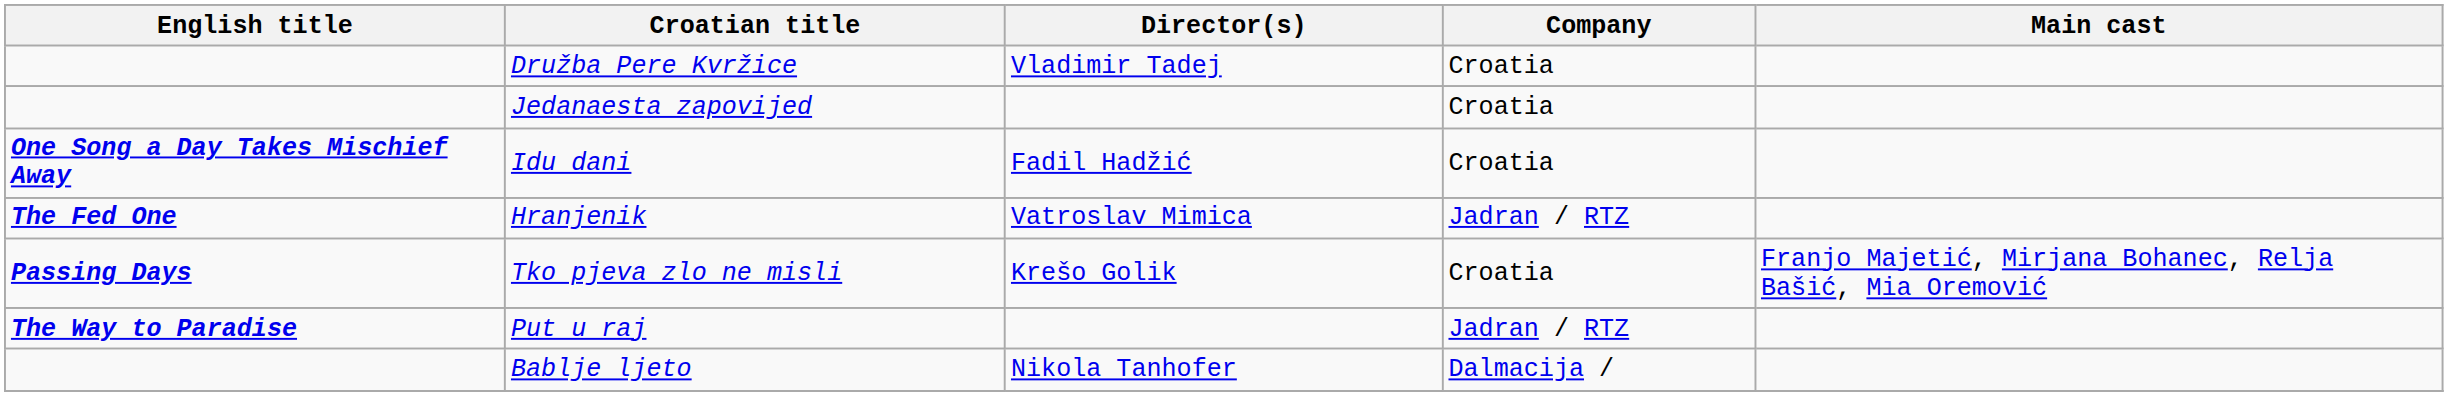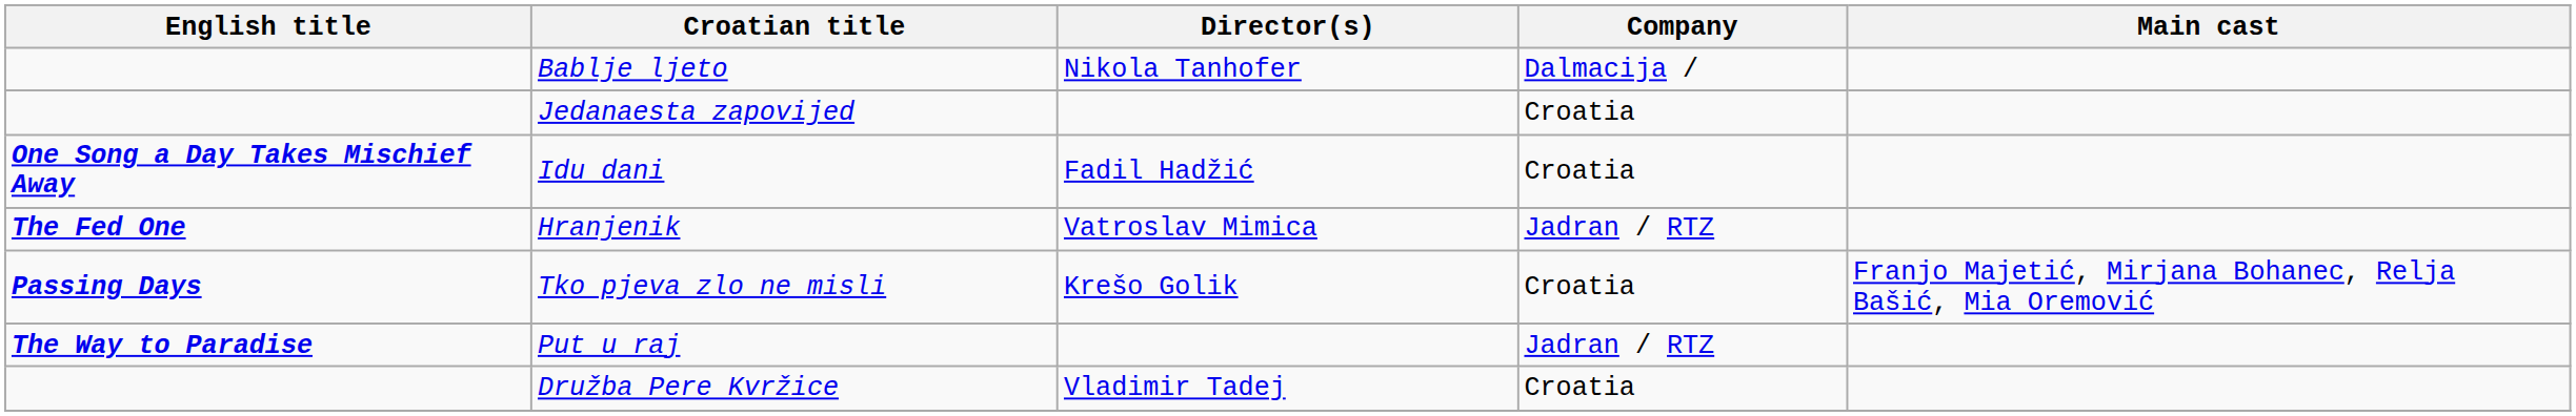 <table class="wikitable" width= "100%">
 <tr>
 <th width=16%>English title</th>
 <th width=16%>Croatian title</th>
 <th width=14%>Director(s)</th>
 <th width=10%>Company</th>
 <th width=22%>Main cast</th>
 </tr>
 <tr>
 <td><strong><em> </em></strong></td>
-<td><em><a href='#'>Družba Pere Kvržice</a></em></td>
-<td><a href='#'>Vladimir Tadej</a></td>
-<td>Croatia </td>
+<td><em><a href='#'>Bablje ljeto</a></em></td>
+<td><a href='#'>Nikola Tanhofer</a></td>
+<td><a href='#'>Dalmacija</a> /  </td>
 <td></td>
 </tr>
 <tr>
 <td><strong><em> </em></strong></td>
 <td><em><a href='#'>Jedanaesta zapovijed</a></em></td>
 <td></td>
 <td>Croatia </td>
 <td></td>
 </tr>
 <tr>
 <td><strong><em><a href='#'>One Song a Day Takes Mischief Away</a></em></strong></td>
 <td><em><a href='#'>Idu dani</a></em></td>
 <td><a href='#'>Fadil Hadžić</a></td>
 <td>Croatia </td>
 <td></td>
 </tr>
 <tr>
 <td><strong><em><a href='#'>The Fed One</a></em></strong></td>
 <td><em><a href='#'>Hranjenik</a></em></td>
 <td><a href='#'>Vatroslav Mimica</a></td>
 <td><a href='#'>Jadran</a> / <a href='#'>RTZ</a></td>
 <td></td>
 </tr>
 <tr>
 <td><strong><em><a href='#'>Passing Days</a></em></strong></td>
 <td><em><a href='#'>Tko pjeva zlo ne misli</a></em></td>
 <td><a href='#'>Krešo Golik</a></td>
 <td>Croatia </td>
 <td><a href='#'>Franjo Majetić</a>, <a href='#'>Mirjana Bohanec</a>, <a href='#'>Relja Bašić</a>, <a href='#'>Mia Oremović</a></td>
 </tr>
 <tr>
 <td><strong><em><a href='#'>The Way to Paradise</a></em></strong></td>
 <td><em><a href='#'>Put u raj</a></em></td>
 <td></td>
 <td><a href='#'>Jadran</a> / <a href='#'>RTZ</a></td>
 <td></td>
 </tr>
 <tr>
 <td><strong><em> </em></strong></td>
-<td><em><a href='#'>Bablje ljeto</a></em></td>
-<td><a href='#'>Nikola Tanhofer</a></td>
-<td><a href='#'>Dalmacija</a> /  </td>
+<td><em><a href='#'>Družba Pere Kvržice</a></em></td>
+<td><a href='#'>Vladimir Tadej</a></td>
+<td>Croatia </td>
 <td></td>
 </tr>
 <tr>
 </tr>
 </table>
